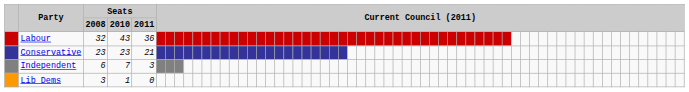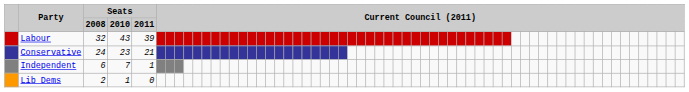 <table class="wikitable">
 <tr>
 <th style="background:#ccc" rowspan="2">  </th>
 <th style="background:#ccc" rowspan="2">Party</th>
 <th style="background:#ccc" colspan="3">Seats</th>
 <th style="background:#ccc" colspan="63" rowspan="2">Current Council (2011)</th>
 </tr>
 <tr>
 <th style="background:#ccc">2008</th>
 <th style="background:#ccc">2010</th>
 <th style="background:#ccc">2011</th>
 </tr>
 <tr>
 <td style="background:#c00"> </td>
 <td><a href='#'>Labour</a></td>
 <td style="text-align: right"><em>32</em></td>
 <td style="text-align: right"><em>43</em></td>
-<td style="text-align: right"><em>36</em></td>
+<td style="text-align: right"><em>39</em></td>
 <td style="background:#c00"> </td>
 <td style="background:#c00"> </td>
 <td style="background:#c00"> </td>
 <td style="background:#c00"> </td>
 <td style="background:#c00"> </td>
 <td style="background:#c00"> </td>
 <td style="background:#c00"> </td>
 <td style="background:#c00"> </td>
 <td style="background:#c00"> </td>
 <td style="background:#c00"> </td>
 <td style="background:#c00"> </td>
 <td style="background:#c00"> </td>
 <td style="background:#c00"> </td>
 <td style="background:#c00"> </td>
 <td style="background:#c00"> </td>
 <td style="background:#c00"> </td>
 <td style="background:#c00"> </td>
 <td style="background:#c00"> </td>
 <td style="background:#c00"> </td>
 <td style="background:#c00"> </td>
 <td style="background:#c00"> </td>
 <td style="background:#c00"> </td>
 <td style="background:#c00"> </td>
 <td style="background:#c00"> </td>
 <td style="background:#c00"> </td>
 <td style="background:#c00"> </td>
 <td style="background:#c00"> </td>
 <td style="background:#c00"> </td>
 <td style="background:#c00"> </td>
 <td style="background:#c00"> </td>
 <td style="background:#c00"> </td>
 <td style="background:#c00"> </td>
 <td style="background:#c00"> </td>
 <td style="background:#c00"> </td>
 <td style="background:#c00"> </td>
 <td style="background:#c00"> </td>
 <td style="background:#c00"> </td>
 <td style="background:#c00"> </td>
 <td style="background:#c00"> </td>
 <td> </td>
 <td> </td>
 <td> </td>
 <td> </td>
 <td> </td>
 <td> </td>
 <td> </td>
 <td> </td>
 <td> </td>
 <td> </td>
 <td> </td>
 <td> </td>
 <td> </td>
 <td> </td>
 <td> </td>
 <td> </td>
 <td> </td>
 <td> </td>
 <td> </td>
 </tr>
 <tr>
 <td style="background:#339"> </td>
 <td><a href='#'>Conservative</a></td>
-<td style="text-align: right"><em>23</em></td>
+<td style="text-align: right"><em>24</em></td>
 <td style="text-align: right"><em>23</em></td>
 <td style="text-align: right"><em>21</em></td>
 <td style="background:#339"> </td>
 <td style="background:#339"> </td>
 <td style="background:#339"> </td>
 <td style="background:#339"> </td>
 <td style="background:#339"> </td>
 <td style="background:#339"> </td>
 <td style="background:#339"> </td>
 <td style="background:#339"> </td>
 <td style="background:#339"> </td>
 <td style="background:#339"> </td>
 <td style="background:#339"> </td>
 <td style="background:#339"> </td>
 <td style="background:#339"> </td>
 <td style="background:#339"> </td>
 <td style="background:#339"> </td>
 <td style="background:#339"> </td>
 <td style="background:#339"> </td>
 <td style="background:#339"> </td>
 <td style="background:#339"> </td>
 <td style="background:#339"> </td>
 <td style="background:#339"> </td>
 <td> </td>
 <td> </td>
 <td> </td>
 <td> </td>
 <td> </td>
 <td> </td>
 <td> </td>
 <td> </td>
 <td> </td>
 <td> </td>
 <td> </td>
 <td> </td>
 <td> </td>
 <td> </td>
 <td> </td>
 <td> </td>
 <td> </td>
 <td> </td>
 <td> </td>
 <td> </td>
 <td> </td>
 <td> </td>
 <td> </td>
 <td> </td>
 <td> </td>
 <td> </td>
 <td> </td>
 <td> </td>
 <td> </td>
 <td> </td>
 <td> </td>
 <td> </td>
 <td> </td>
 <td> </td>
 <td> </td>
 <td> </td>
 <td> </td>
 </tr>
 <tr>
 <td style="background:gray"> </td>
 <td><a href='#'>Independent</a></td>
 <td style="text-align: right"><em>6</em></td>
 <td style="text-align: right"><em>7</em></td>
-<td style="text-align: right"><em>3</em></td>
+<td style="text-align: right"><em>1</em></td>
 <td style="background:gray"> </td>
 <td style="background:gray"> </td>
 <td style="background:gray"> </td>
 <td> </td>
 <td> </td>
 <td> </td>
 <td> </td>
 <td> </td>
 <td> </td>
 <td> </td>
 <td> </td>
 <td> </td>
 <td> </td>
 <td> </td>
 <td> </td>
 <td> </td>
 <td> </td>
 <td> </td>
 <td> </td>
 <td> </td>
 <td> </td>
 <td> </td>
 <td> </td>
 <td> </td>
 <td> </td>
 <td> </td>
 <td> </td>
 <td> </td>
 <td> </td>
 <td> </td>
 <td> </td>
 <td> </td>
 <td> </td>
 <td> </td>
 <td> </td>
 <td> </td>
 <td> </td>
 <td> </td>
 <td> </td>
 <td> </td>
 <td> </td>
 <td> </td>
 <td> </td>
 <td> </td>
 <td> </td>
 <td> </td>
 <td> </td>
 <td> </td>
 <td> </td>
 <td> </td>
 <td> </td>
 <td> </td>
 <td> </td>
 <td> </td>
 <td> </td>
 <td> </td>
 <td> </td>
 <td> </td>
 </tr>
 <tr>
 <td style="background:#f90"> </td>
 <td><a href='#'>Lib Dems</a></td>
-<td style="text-align: right"><em>3</em></td>
+<td style="text-align: right"><em>2</em></td>
 <td style="text-align: right"><em>1</em></td>
 <td style="text-align: right"><em>0</em></td>
 <td> </td>
 <td> </td>
 <td> </td>
 <td> </td>
 <td> </td>
 <td> </td>
 <td> </td>
 <td> </td>
 <td> </td>
 <td> </td>
 <td> </td>
 <td> </td>
 <td> </td>
 <td> </td>
 <td> </td>
 <td> </td>
 <td> </td>
 <td> </td>
 <td> </td>
 <td> </td>
 <td> </td>
 <td> </td>
 <td> </td>
 <td> </td>
 <td> </td>
 <td> </td>
 <td> </td>
 <td> </td>
 <td> </td>
 <td> </td>
 <td> </td>
 <td> </td>
 <td> </td>
 <td> </td>
 <td> </td>
 <td> </td>
 <td> </td>
 <td> </td>
 <td> </td>
 <td> </td>
 <td> </td>
 <td> </td>
 <td> </td>
 <td> </td>
 <td> </td>
 <td> </td>
 <td> </td>
 <td> </td>
 <td> </td>
 <td> </td>
 <td> </td>
 <td> </td>
 <td> </td>
 <td> </td>
 <td> </td>
 <td> </td>
 <td> </td>
 <td> </td>
 </tr>
 </table>
